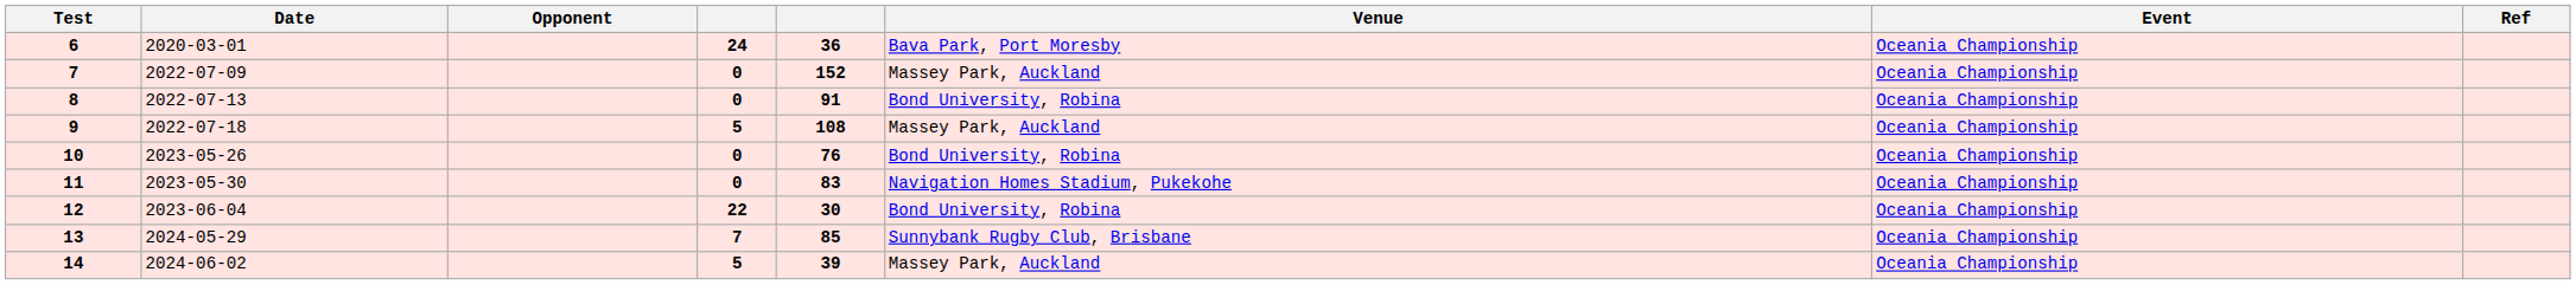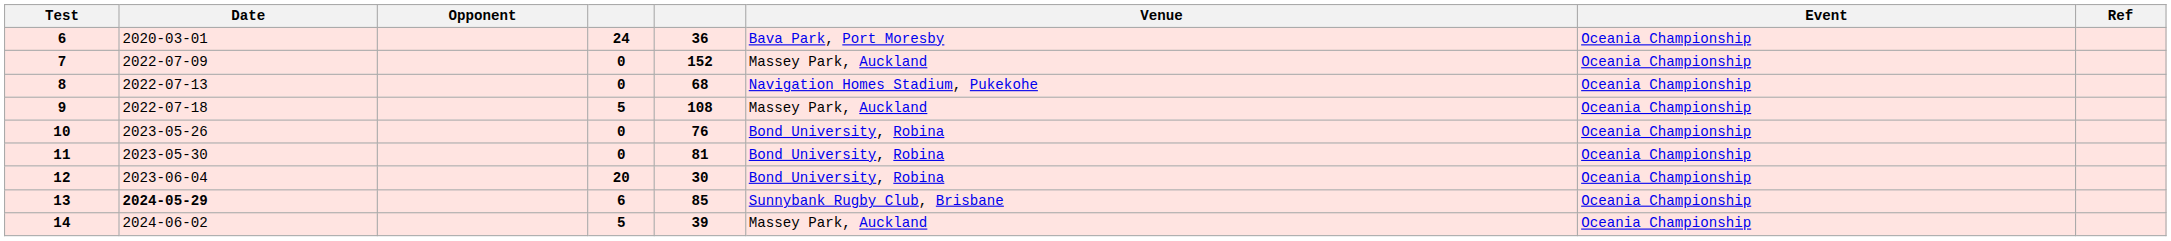 <table class="wikitable sortable" style="width:100%">
 <tr>
 <th>Test</th>
 <th>Date</th>
 <th>Opponent</th>
 <th></th>
 <th></th>
 <th>Venue</th>
 <th>Event</th>
 <th>Ref</th>
 </tr>
 <tr bgcolor="FFE4E1">
 <td align="center"><strong>6</strong></td>
 <td>2020-03-01</td>
 <td></td>
 <td align="center"><strong>24</strong></td>
 <td align="center"><strong>36</strong></td>
 <td><a href='#'>Bava Park</a>, <a href='#'>Port Moresby</a></td>
 <td><a href='#'>Oceania Championship</a></td>
 <td></td>
 </tr>
 <tr bgcolor="FFE4E1">
 <td align="center"><strong>7</strong></td>
 <td>2022-07-09</td>
 <td></td>
 <td align="center"><strong>0</strong></td>
 <td align="center"><strong>152</strong></td>
 <td>Massey Park, <a href='#'>Auckland</a></td>
 <td><a href='#'>Oceania Championship</a></td>
 <td></td>
 </tr>
 <tr bgcolor="FFE4E1">
 <td align="center"><strong>8</strong></td>
 <td>2022-07-13</td>
 <td></td>
 <td align="center"><strong>0</strong></td>
-<td align="center"><strong>91</strong></td>
-<td><a href='#'>Bond University</a>, <a href='#'>Robina</a></td>
+<td align="center"><strong>68</strong></td>
+<td><a href='#'>Navigation Homes Stadium</a>, <a href='#'>Pukekohe</a></td>
 <td><a href='#'>Oceania Championship</a></td>
 <td></td>
 </tr>
 <tr bgcolor="FFE4E1">
 <td align="center"><strong>9</strong></td>
 <td>2022-07-18</td>
 <td></td>
 <td align="center"><strong>5</strong></td>
 <td align="center"><strong>108</strong></td>
 <td>Massey Park, <a href='#'>Auckland</a></td>
 <td><a href='#'>Oceania Championship</a></td>
 <td></td>
 </tr>
 <tr bgcolor="FFE4E1">
 <td align="center"><strong>10</strong></td>
 <td>2023-05-26</td>
 <td></td>
 <td align="center"><strong>0</strong></td>
 <td align="center"><strong>76</strong></td>
 <td><a href='#'>Bond University</a>, <a href='#'>Robina</a></td>
 <td><a href='#'>Oceania Championship</a></td>
 <td></td>
 </tr>
 <tr bgcolor="FFE4E1">
 <td align="center"><strong>11</strong></td>
 <td>2023-05-30</td>
 <td></td>
 <td align="center"><strong>0</strong></td>
-<td align="center"><strong>83</strong></td>
-<td><a href='#'>Navigation Homes Stadium</a>, <a href='#'>Pukekohe</a></td>
+<td align="center"><strong>81</strong></td>
+<td><a href='#'>Bond University</a>, <a href='#'>Robina</a></td>
 <td><a href='#'>Oceania Championship</a></td>
 <td></td>
 </tr>
 <tr bgcolor="FFE4E1">
 <td align="center"><strong>12</strong></td>
 <td>2023-06-04</td>
 <td></td>
-<td align="center"><strong>22</strong></td>
+<td align="center"><strong>20</strong></td>
 <td align="center"><strong>30</strong></td>
 <td><a href='#'>Bond University</a>, <a href='#'>Robina</a></td>
 <td><a href='#'>Oceania Championship</a></td>
 <td></td>
 </tr>
 <tr bgcolor="FFE4E1">
 <td align="center"><strong>13</strong></td>
-<td>2024-05-29</td>
+<td><strong>2024-05-29</strong></td>
 <td></td>
-<td align="center"><strong>7</strong></td>
+<td align="center"><strong>6</strong></td>
 <td align="center"><strong>85</strong></td>
 <td><a href='#'>Sunnybank Rugby Club</a>, <a href='#'>Brisbane</a></td>
 <td><a href='#'>Oceania Championship</a></td>
 <td></td>
 </tr>
 <tr bgcolor="FFE4E1">
 <td align="center"><strong>14</strong></td>
 <td>2024-06-02</td>
 <td></td>
 <td align="center"><strong>5</strong></td>
 <td align="center"><strong>39</strong></td>
 <td>Massey Park, <a href='#'>Auckland</a></td>
 <td><a href='#'>Oceania Championship</a></td>
 <td></td>
 </tr>
 </table>
